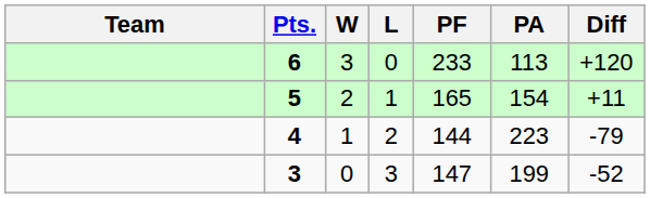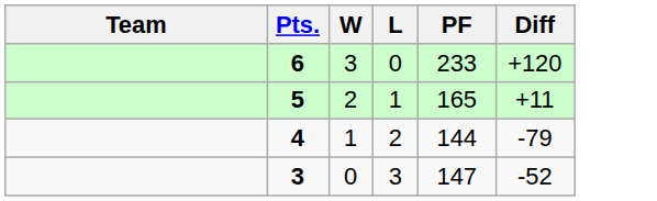 <table class=wikitable style="font-size:90%;">
 <tr align=center>
 <th width=150px>Team</th>
 <th width=30px><a href='#'>Pts.</a></th>
 <th width=20px>W</th>
 <th width=20px>L</th>
 <th width=40px>PF</th>
-<th width=40px>PA</th>
 <th width=40px>Diff</th>
 </tr>
 <tr align=center bgcolor="#ccffcc">
 <td align=left></td>
 <td><strong>6</strong></td>
 <td>3</td>
 <td>0</td>
 <td>233</td>
-<td>113</td>
 <td>+120</td>
 </tr>
 <tr align=center bgcolor="#ccffcc">
 <td align=left></td>
 <td><strong>5</strong></td>
 <td>2</td>
 <td>1</td>
 <td>165</td>
-<td>154</td>
 <td>+11</td>
 </tr>
 <tr align=center>
 <td align=left></td>
 <td><strong>4</strong></td>
 <td>1</td>
 <td>2</td>
 <td>144</td>
-<td>223</td>
 <td>-79</td>
 </tr>
 <tr align=center>
 <td align=left></td>
 <td><strong>3</strong></td>
 <td>0</td>
 <td>3</td>
 <td>147</td>
-<td>199</td>
 <td>-52</td>
 </tr>
 </table>
